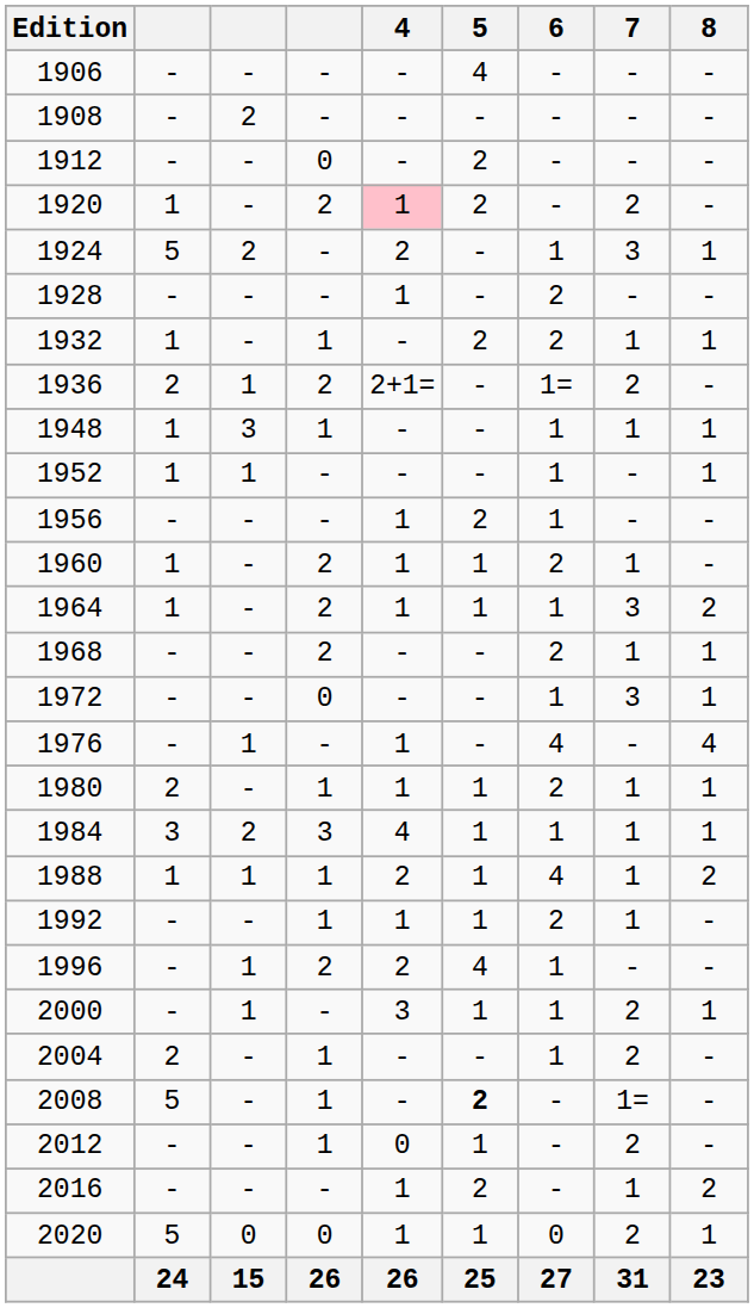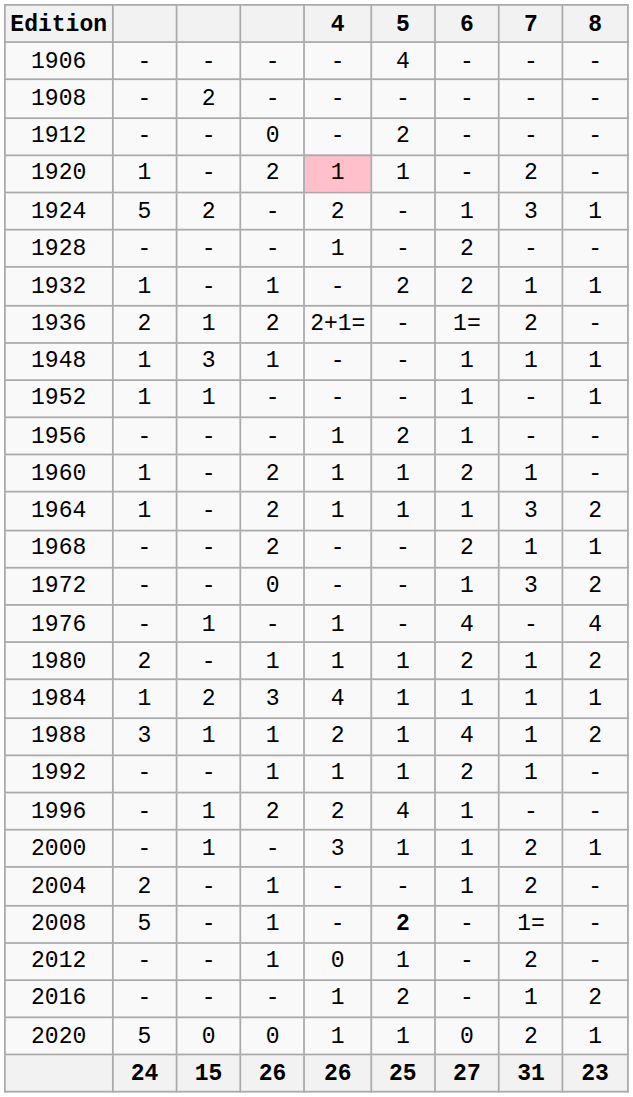 <table class="wikitable sortable" style="text-align:center;">
 <tr>
 <th>Edition</th>
 <th width="30"></th>
 <th width="30"></th>
 <th width="30"></th>
 <th width="30">4</th>
 <th width="30">5</th>
 <th width="30">6</th>
 <th width="30">7</th>
 <th width="30">8</th>
 </tr>
 <tr>
 <td>1906</td>
 <td>-</td>
 <td>-</td>
 <td>-</td>
 <td>-</td>
 <td>4</td>
 <td>-</td>
 <td>-</td>
 <td>-</td>
 </tr>
 <tr>
 <td>1908</td>
 <td>-</td>
 <td>2</td>
 <td>-</td>
 <td>-</td>
 <td>-</td>
 <td>-</td>
 <td>-</td>
 <td>-</td>
 </tr>
 <tr>
 <td>1912</td>
 <td>-</td>
 <td>-</td>
 <td>0</td>
 <td>-</td>
 <td>2</td>
 <td>-</td>
 <td>-</td>
 <td>-</td>
 </tr>
 <tr>
 <td>1920</td>
 <td>1</td>
 <td>-</td>
 <td>2</td>
 <td style="background: pink;">1</td>
-<td>2</td>
+<td>1</td>
 <td>-</td>
 <td>2</td>
 <td>-</td>
 </tr>
 <tr>
 <td>1924</td>
 <td>5</td>
 <td>2</td>
 <td>-</td>
 <td>2</td>
 <td>-</td>
 <td>1</td>
 <td>3</td>
 <td>1</td>
 </tr>
 <tr>
 <td>1928</td>
 <td>-</td>
 <td>-</td>
 <td>-</td>
 <td>1</td>
 <td>-</td>
 <td>2</td>
 <td>-</td>
 <td>-</td>
 </tr>
 <tr>
 <td>1932</td>
 <td>1</td>
 <td>-</td>
 <td>1</td>
 <td>-</td>
 <td>2</td>
 <td>2</td>
 <td>1</td>
 <td>1</td>
 </tr>
 <tr>
 <td>1936</td>
 <td>2</td>
 <td>1</td>
 <td>2</td>
 <td>2+1=</td>
 <td>-</td>
 <td>1=</td>
 <td>2</td>
 <td>-</td>
 </tr>
 <tr>
 <td>1948</td>
 <td>1</td>
 <td>3</td>
 <td>1</td>
 <td>-</td>
 <td>-</td>
 <td>1</td>
 <td>1</td>
 <td>1</td>
 </tr>
 <tr>
 <td>1952</td>
 <td>1</td>
 <td>1</td>
 <td>-</td>
 <td>-</td>
 <td>-</td>
 <td>1</td>
 <td>-</td>
 <td>1</td>
 </tr>
 <tr>
 <td>1956</td>
 <td>-</td>
 <td>-</td>
 <td>-</td>
 <td>1</td>
 <td>2</td>
 <td>1</td>
 <td>-</td>
 <td>-</td>
 </tr>
 <tr>
 <td>1960</td>
 <td>1</td>
 <td>-</td>
 <td>2</td>
 <td>1</td>
 <td>1</td>
 <td>2</td>
 <td>1</td>
 <td>-</td>
 </tr>
 <tr>
 <td>1964</td>
 <td>1</td>
 <td>-</td>
 <td>2</td>
 <td>1</td>
 <td>1</td>
 <td>1</td>
 <td>3</td>
 <td>2</td>
 </tr>
 <tr>
 <td>1968</td>
 <td>-</td>
 <td>-</td>
 <td>2</td>
 <td>-</td>
 <td>-</td>
 <td>2</td>
 <td>1</td>
 <td>1</td>
 </tr>
 <tr>
 <td>1972</td>
 <td>-</td>
 <td>-</td>
 <td>0</td>
 <td>-</td>
 <td>-</td>
 <td>1</td>
 <td>3</td>
-<td>1</td>
+<td>2</td>
 </tr>
 <tr>
 <td>1976</td>
 <td>-</td>
 <td>1</td>
 <td>-</td>
 <td>1</td>
 <td>-</td>
 <td>4</td>
 <td>-</td>
 <td>4</td>
 </tr>
 <tr>
 <td>1980</td>
 <td>2</td>
 <td>-</td>
 <td>1</td>
 <td>1</td>
 <td>1</td>
 <td>2</td>
 <td>1</td>
-<td>1</td>
+<td>2</td>
 </tr>
 <tr>
 <td>1984</td>
-<td>3</td>
+<td>1</td>
 <td>2</td>
 <td>3</td>
 <td>4</td>
 <td>1</td>
 <td>1</td>
 <td>1</td>
 <td>1</td>
 </tr>
 <tr>
 <td>1988</td>
-<td>1</td>
+<td>3</td>
 <td>1</td>
 <td>1</td>
 <td>2</td>
 <td>1</td>
 <td>4</td>
 <td>1</td>
 <td>2</td>
 </tr>
 <tr>
 <td>1992</td>
 <td>-</td>
 <td>-</td>
 <td>1</td>
 <td>1</td>
 <td>1</td>
 <td>2</td>
 <td>1</td>
 <td>-</td>
 </tr>
 <tr>
 <td>1996</td>
 <td>-</td>
 <td>1</td>
 <td>2</td>
 <td>2</td>
 <td>4</td>
 <td>1</td>
 <td>-</td>
 <td>-</td>
 </tr>
 <tr>
 <td>2000</td>
 <td>-</td>
 <td>1</td>
 <td>-</td>
 <td>3</td>
 <td>1</td>
 <td>1</td>
 <td>2</td>
 <td>1</td>
 </tr>
 <tr>
 <td>2004</td>
 <td>2</td>
 <td>-</td>
 <td>1</td>
 <td>-</td>
 <td>-</td>
 <td>1</td>
 <td>2</td>
 <td>-</td>
 </tr>
 <tr>
 <td>2008</td>
 <td>5</td>
 <td>-</td>
 <td>1</td>
 <td>-</td>
 <td><strong>2</strong></td>
 <td>-</td>
 <td>1=</td>
 <td>-</td>
 </tr>
 <tr>
 <td>2012</td>
 <td>-</td>
 <td>-</td>
 <td>1</td>
 <td>0</td>
 <td>1</td>
 <td>-</td>
 <td>2</td>
 <td>-</td>
 </tr>
 <tr>
 <td>2016</td>
 <td>-</td>
 <td>-</td>
 <td>-</td>
 <td>1</td>
 <td>2</td>
 <td>-</td>
 <td>1</td>
 <td>2</td>
 </tr>
 <tr>
 <td>2020</td>
 <td>5</td>
 <td>0</td>
 <td>0</td>
 <td>1</td>
 <td>1</td>
 <td>0</td>
 <td>2</td>
 <td>1</td>
 </tr>
 <tr>
 <th></th>
 <th>24</th>
 <th>15</th>
 <th>26</th>
 <th>26</th>
 <th>25</th>
 <th>27</th>
 <th>31</th>
 <th>23</th>
 </tr>
 </table>
